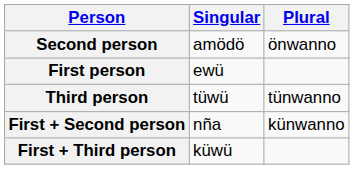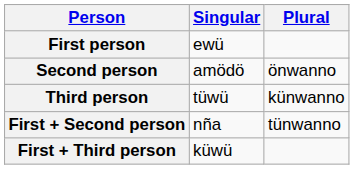 <table class="wikitable">
 <tr>
 <th><a href='#'>Person</a></th>
 <th><a href='#'>Singular</a></th>
 <th><a href='#'>Plural</a></th>
 </tr>
 <tr align="left">
+<th>First person</th>
+<td>ewü</td>
+<td></td>
+</tr>
+<tr align="left">
 <th>Second person</th>
 <td>amödö</td>
 <td>önwanno</td>
 </tr>
 <tr align="left">
-<th>First person</th>
-<td>ewü</td>
-<td></td>
-</tr>
-<tr align="left">
 <th>Third person</th>
 <td>tüwü</td>
-<td>tünwanno</td>
+<td>künwanno</td>
 </tr>
 <tr align="left">
 <th>First + Second person</th>
 <td>nña</td>
-<td>künwanno</td>
+<td>tünwanno</td>
 </tr>
 <tr align="left">
 <th>First + Third person</th>
 <td>küwü</td>
 <td></td>
 </tr>
 </table>
